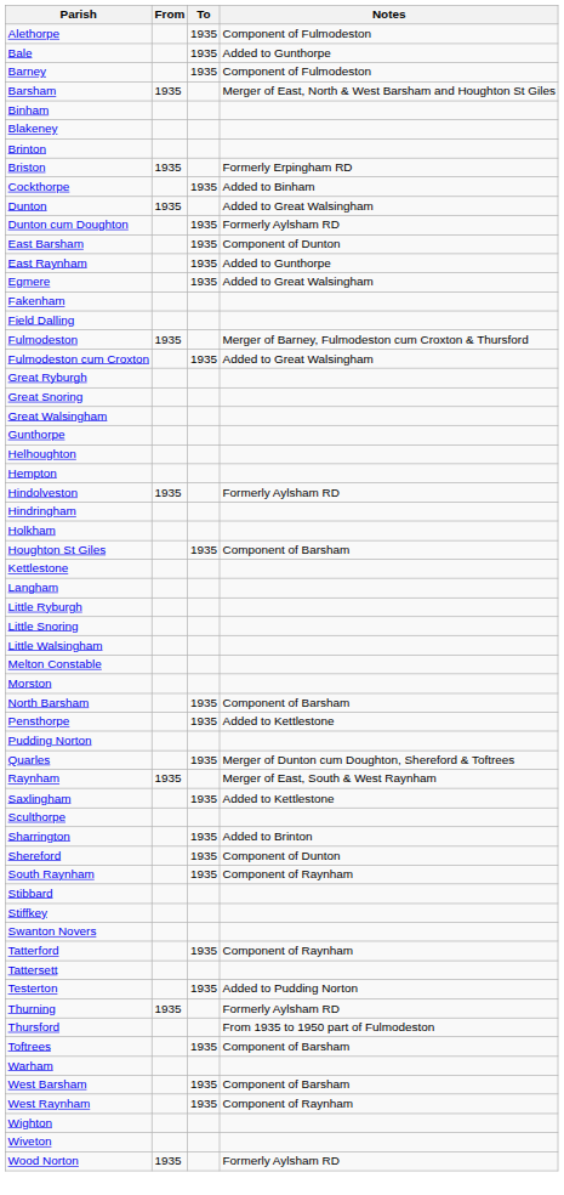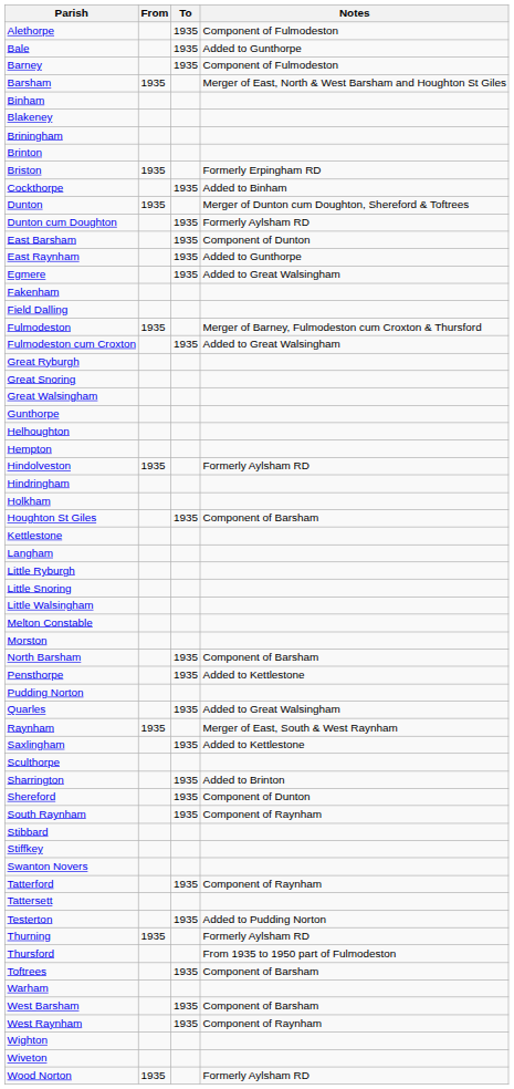 <table class="wikitable">
 <tr>
 <th>Parish</th>
 <th>From</th>
 <th>To</th>
 <th>Notes</th>
 </tr>
 <tr>
 <td><a href='#'>Alethorpe</a></td>
 <td></td>
 <td>1935</td>
 <td>Component of Fulmodeston</td>
 </tr>
 <tr>
 <td><a href='#'>Bale</a></td>
 <td></td>
 <td>1935</td>
 <td>Added to Gunthorpe</td>
 </tr>
 <tr>
 <td><a href='#'>Barney</a></td>
 <td></td>
 <td>1935</td>
 <td>Component of Fulmodeston</td>
 </tr>
 <tr>
 <td><a href='#'>Barsham</a></td>
 <td>1935</td>
 <td></td>
 <td>Merger of East, North & West Barsham and Houghton St Giles</td>
 </tr>
 <tr>
 <td><a href='#'>Binham</a></td>
 <td></td>
 <td></td>
 <td></td>
 </tr>
 <tr>
 <td><a href='#'>Blakeney</a></td>
 <td></td>
 <td></td>
 <td></td>
 </tr>
 <tr>
+<td><a href='#'>Briningham</a></td>
+<td></td>
+<td></td>
+<td></td>
+</tr>
+<tr>
 <td><a href='#'>Brinton</a></td>
 <td></td>
 <td></td>
 <td></td>
 </tr>
 <tr>
 <td><a href='#'>Briston</a></td>
 <td>1935</td>
 <td></td>
 <td>Formerly Erpingham RD</td>
 </tr>
 <tr>
 <td><a href='#'>Cockthorpe</a></td>
 <td></td>
 <td>1935</td>
 <td>Added to Binham</td>
 </tr>
 <tr>
 <td><a href='#'>Dunton</a></td>
 <td>1935</td>
 <td></td>
-<td>Added to Great Walsingham</td>
+<td>Merger of Dunton cum Doughton, Shereford & Toftrees</td>
 </tr>
 <tr>
 <td><a href='#'>Dunton cum Doughton</a></td>
 <td></td>
 <td>1935</td>
 <td>Formerly Aylsham RD</td>
 </tr>
 <tr>
 <td><a href='#'>East Barsham</a></td>
 <td></td>
 <td>1935</td>
 <td>Component of Dunton</td>
 </tr>
 <tr>
 <td><a href='#'>East Raynham</a></td>
 <td></td>
 <td>1935</td>
 <td>Added to Gunthorpe</td>
 </tr>
 <tr>
 <td><a href='#'>Egmere</a></td>
 <td></td>
 <td>1935</td>
 <td>Added to Great Walsingham</td>
 </tr>
 <tr>
 <td><a href='#'>Fakenham</a></td>
 <td></td>
 <td></td>
 <td></td>
 </tr>
 <tr>
 <td><a href='#'>Field Dalling</a></td>
 <td></td>
 <td></td>
 <td></td>
 </tr>
 <tr>
 <td><a href='#'>Fulmodeston</a></td>
 <td>1935</td>
 <td></td>
 <td>Merger of Barney, Fulmodeston cum Croxton & Thursford</td>
 </tr>
 <tr>
 <td><a href='#'>Fulmodeston cum Croxton</a></td>
 <td></td>
 <td>1935</td>
 <td>Added to Great Walsingham</td>
 </tr>
 <tr>
 <td><a href='#'>Great Ryburgh</a></td>
 <td></td>
 <td></td>
 <td></td>
 </tr>
 <tr>
 <td><a href='#'>Great Snoring</a></td>
 <td></td>
 <td></td>
 <td></td>
 </tr>
 <tr>
 <td><a href='#'>Great Walsingham</a></td>
 <td></td>
 <td></td>
 <td></td>
 </tr>
 <tr>
 <td><a href='#'>Gunthorpe</a></td>
 <td></td>
 <td></td>
 <td></td>
 </tr>
 <tr>
 <td><a href='#'>Helhoughton</a></td>
 <td></td>
 <td></td>
 <td></td>
 </tr>
 <tr>
 <td><a href='#'>Hempton</a></td>
 <td></td>
 <td></td>
 <td></td>
 </tr>
 <tr>
 <td><a href='#'>Hindolveston</a></td>
 <td>1935</td>
 <td></td>
 <td>Formerly Aylsham RD</td>
 </tr>
 <tr>
 <td><a href='#'>Hindringham</a></td>
 <td></td>
 <td></td>
 <td></td>
 </tr>
 <tr>
 <td><a href='#'>Holkham</a></td>
 <td></td>
 <td></td>
 <td></td>
 </tr>
 <tr>
 <td><a href='#'>Houghton St Giles</a></td>
 <td></td>
 <td>1935</td>
 <td>Component of Barsham</td>
 </tr>
 <tr>
 <td><a href='#'>Kettlestone</a></td>
 <td></td>
 <td></td>
 <td></td>
 </tr>
 <tr>
 <td><a href='#'>Langham</a></td>
 <td></td>
 <td></td>
 <td></td>
 </tr>
 <tr>
 <td><a href='#'>Little Ryburgh</a></td>
 <td></td>
 <td></td>
 <td></td>
 </tr>
 <tr>
 <td><a href='#'>Little Snoring</a></td>
 <td></td>
 <td></td>
 <td></td>
 </tr>
 <tr>
 <td><a href='#'>Little Walsingham</a></td>
 <td></td>
 <td></td>
 <td></td>
 </tr>
 <tr>
 <td><a href='#'>Melton Constable</a></td>
 <td></td>
 <td></td>
 <td></td>
 </tr>
 <tr>
 <td><a href='#'>Morston</a></td>
 <td></td>
 <td></td>
 <td></td>
 </tr>
 <tr>
 <td><a href='#'>North Barsham</a></td>
 <td></td>
 <td>1935</td>
 <td>Component of Barsham</td>
 </tr>
 <tr>
 <td><a href='#'>Pensthorpe</a></td>
 <td></td>
 <td>1935</td>
 <td>Added to Kettlestone</td>
 </tr>
 <tr>
 <td><a href='#'>Pudding Norton</a></td>
 <td></td>
 <td></td>
 <td></td>
 </tr>
 <tr>
 <td><a href='#'>Quarles</a></td>
 <td></td>
 <td>1935</td>
-<td>Merger of Dunton cum Doughton, Shereford & Toftrees</td>
+<td>Added to Great Walsingham</td>
 </tr>
 <tr>
 <td><a href='#'>Raynham</a></td>
 <td>1935</td>
 <td></td>
 <td>Merger of East, South & West Raynham</td>
 </tr>
 <tr>
 <td><a href='#'>Saxlingham</a></td>
 <td></td>
 <td>1935</td>
 <td>Added to Kettlestone</td>
 </tr>
 <tr>
 <td><a href='#'>Sculthorpe</a></td>
 <td></td>
 <td></td>
 <td></td>
 </tr>
 <tr>
 <td><a href='#'>Sharrington</a></td>
 <td></td>
 <td>1935</td>
 <td>Added to Brinton</td>
 </tr>
 <tr>
 <td><a href='#'>Shereford</a></td>
 <td></td>
 <td>1935</td>
 <td>Component of Dunton</td>
 </tr>
 <tr>
 <td><a href='#'>South Raynham</a></td>
 <td></td>
 <td>1935</td>
 <td>Component of Raynham</td>
 </tr>
 <tr>
 <td><a href='#'>Stibbard</a></td>
 <td></td>
 <td></td>
 <td></td>
 </tr>
 <tr>
 <td><a href='#'>Stiffkey</a></td>
 <td></td>
 <td></td>
 <td></td>
 </tr>
 <tr>
 <td><a href='#'>Swanton Novers</a></td>
 <td></td>
 <td></td>
 <td></td>
 </tr>
 <tr>
 <td><a href='#'>Tatterford</a></td>
 <td></td>
 <td>1935</td>
 <td>Component of Raynham</td>
 </tr>
 <tr>
 <td><a href='#'>Tattersett</a></td>
 <td></td>
 <td></td>
 <td></td>
 </tr>
 <tr>
 <td><a href='#'>Testerton</a></td>
 <td></td>
 <td>1935</td>
 <td>Added to Pudding Norton</td>
 </tr>
 <tr>
 <td><a href='#'>Thurning</a></td>
 <td>1935</td>
 <td></td>
 <td>Formerly Aylsham RD</td>
 </tr>
 <tr>
 <td><a href='#'>Thursford</a></td>
 <td></td>
 <td></td>
 <td>From 1935 to 1950 part of Fulmodeston</td>
 </tr>
 <tr>
 <td><a href='#'>Toftrees</a></td>
 <td></td>
 <td>1935</td>
 <td>Component of Barsham</td>
 </tr>
 <tr>
 <td><a href='#'>Warham</a></td>
 <td></td>
 <td></td>
 <td></td>
 </tr>
 <tr>
 <td><a href='#'>West Barsham</a></td>
 <td></td>
 <td>1935</td>
 <td>Component of Barsham</td>
 </tr>
 <tr>
 <td><a href='#'>West Raynham</a></td>
 <td></td>
 <td>1935</td>
 <td>Component of Raynham</td>
 </tr>
 <tr>
 <td><a href='#'>Wighton</a></td>
 <td></td>
 <td></td>
 <td></td>
 </tr>
 <tr>
 <td><a href='#'>Wiveton</a></td>
 <td></td>
 <td></td>
 <td></td>
 </tr>
 <tr>
 <td><a href='#'>Wood Norton</a></td>
 <td>1935</td>
 <td></td>
 <td>Formerly Aylsham RD</td>
 </tr>
 </table>
